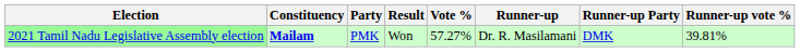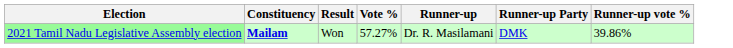 <table class="wikitable">
 <tr>
 <th>Election</th>
 <th>Constituency</th>
-<th>Party</th>
 <th>Result</th>
 <th>Vote %</th>
 <th>Runner-up</th>
 <th>Runner-up Party</th>
 <th>Runner-up vote %</th>
 </tr>
 <tr style="background:#cfc;">
 <td bgcolor=#98FB98><a href='#'>2021 Tamil Nadu Legislative Assembly election</a></td>
 <td><strong><a href='#'>Mailam</a></strong></td>
-<td><a href='#'>PMK</a></td>
 <td>Won</td>
 <td>57.27%</td>
 <td>Dr. R. Masilamani</td>
 <td><a href='#'>DMK</a></td>
-<td>39.81%</td>
+<td>39.86%</td>
 </tr>
 </table>
